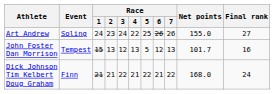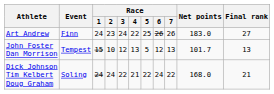 <table class="wikitable" style="font-size:90%">
 <tr>
 <th rowspan="2">Athlete</th>
 <th rowspan="2">Event</th>
 <th colspan=7>Race</th>
 <th rowspan=2>Net points</th>
 <th rowspan=2>Final rank</th>
 </tr>
 <tr style="font-size:95%">
 <th>1</th>
 <th>2</th>
 <th>3</th>
 <th>4</th>
 <th>5</th>
 <th>6</th>
 <th>7</th>
 </tr>
 <tr align=center>
 <td align=left><a href='#'>Art Andrew</a></td>
-<td align=left><a href='#'>Soling</a></td>
+<td align=left><a href='#'>Finn</a></td>
 <td>24</td>
 <td>23</td>
 <td>24</td>
 <td>22</td>
 <td>25</td>
 <td><s>26</s></td>
 <td>26</td>
-<td>155.0</td>
+<td>183.0</td>
 <td>27</td>
 </tr>
 <tr align=center>
 <td align=left><a href='#'>John Foster</a><br><a href='#'>Dan Morrison</a></td>
 <td align=left><a href='#'>Tempest</a></td>
 <td><s>15</s></td>
-<td>13</td>
+<td>10</td>
 <td>12</td>
 <td>13</td>
 <td>5</td>
 <td>12</td>
 <td>13</td>
 <td>101.7</td>
-<td>16</td>
+<td>13</td>
 </tr>
 <tr align=center>
 <td align=left><a href='#'>Dick Johnson</a><br><a href='#'>Tim Kelbert</a><br><a href='#'>Doug Graham</a></td>
-<td align=left><a href='#'>Finn</a></td>
-<td><s>21</s></td>
-<td>21</td>
+<td align=left><a href='#'>Soling</a></td>
+<td><s>24</s></td>
+<td>24</td>
 <td>22</td>
 <td>21</td>
 <td>22</td>
-<td>21</td>
+<td>24</td>
 <td>22</td>
 <td>168.0</td>
-<td>24</td>
+<td>21</td>
 </tr>
 </table>
